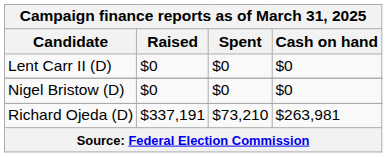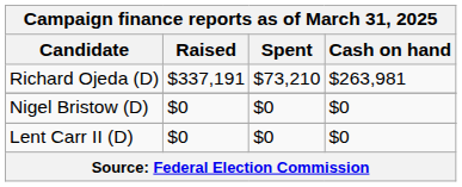 <table class="wikitable sortable">
 <tr>
 <th colspan=4>Campaign finance reports as of March 31, 2025</th>
 </tr>
 <tr style="text-align:center;">
 <th>Candidate</th>
 <th>Raised</th>
 <th>Spent</th>
 <th>Cash on hand</th>
 </tr>
 <tr>
-<td>Lent Carr II (D)</td>
-<td>$0</td>
-<td>$0</td>
-<td>$0</td>
+<td>Richard Ojeda (D)</td>
+<td>$337,191</td>
+<td>$73,210</td>
+<td>$263,981</td>
 </tr>
 <tr>
 </tr>
 <tr>
 <td>Nigel Bristow (D)</td>
 <td>$0</td>
 <td>$0</td>
 <td>$0</td>
 </tr>
 <tr>
 </tr>
 <tr>
-<td>Richard Ojeda (D)</td>
-<td>$337,191</td>
-<td>$73,210</td>
-<td>$263,981</td>
+<td>Lent Carr II (D)</td>
+<td>$0</td>
+<td>$0</td>
+<td>$0</td>
 </tr>
 <tr>
 <th colspan="4"><small>Source: <a href='#'>Federal Election Commission</a></small></th>
 </tr>
 </table>
